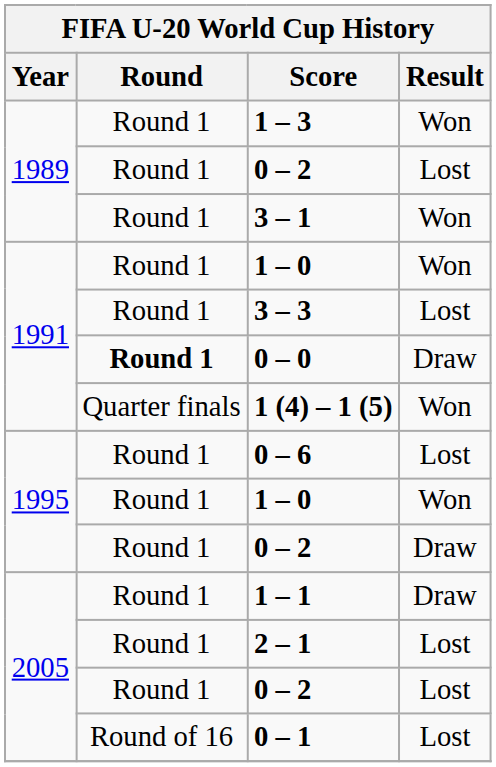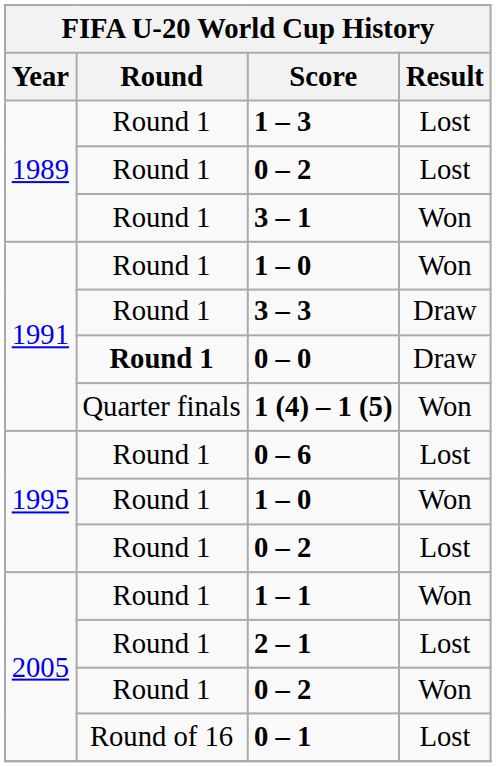 <table class="wikitable" style="text-align: center;font-size:90%;">
 <tr>
 <th colspan=4>FIFA U-20 World Cup History</th>
 </tr>
 <tr>
 <th>Year</th>
 <th>Round</th>
 <th>Score</th>
 <th>Result</th>
 </tr>
 <tr>
 <td rowspan=3><a href='#'>1989</a></td>
 <td>Round 1</td>
 <td align="left"> <strong>1 – 3</strong> </td>
-<td>Won</td>
+<td>Lost</td>
 </tr>
 <tr>
 <td>Round 1</td>
 <td align="left"> <strong>0 – 2</strong> </td>
 <td>Lost</td>
 </tr>
 <tr>
 <td>Round 1</td>
 <td align="left"> <strong>3 – 1</strong> </td>
 <td>Won</td>
 </tr>
 <tr>
 <td rowspan=4><a href='#'>1991</a></td>
 <td>Round 1</td>
 <td align="left"> <strong>1 – 0</strong> </td>
 <td>Won</td>
 </tr>
 <tr>
 <td>Round 1</td>
 <td align="left"> <strong>3 – 3</strong> </td>
-<td>Lost</td>
+<td>Draw</td>
 </tr>
 <tr>
 <td><strong>Round 1</strong></td>
 <td align="left"> <strong>0 – 0</strong> </td>
 <td>Draw</td>
 </tr>
 <tr>
 <td>Quarter finals</td>
 <td align="left"> <strong>1 (4) – 1 (5)</strong> </td>
 <td>Won</td>
 </tr>
 <tr>
 <td rowspan=3><a href='#'>1995</a></td>
 <td>Round 1</td>
 <td align="left"> <strong>0 – 6</strong> </td>
 <td>Lost</td>
 </tr>
 <tr>
 <td>Round 1</td>
 <td align="left"> <strong>1 – 0</strong> </td>
 <td>Won</td>
 </tr>
 <tr>
 <td>Round 1</td>
 <td align="left"> <strong>0 – 2</strong> </td>
-<td>Draw</td>
+<td>Lost</td>
 </tr>
 <tr>
 <td rowspan=4><a href='#'>2005</a></td>
 <td>Round 1</td>
 <td align="left"> <strong>1 – 1</strong> </td>
-<td>Draw</td>
+<td>Won</td>
 </tr>
 <tr>
 <td>Round 1</td>
 <td align="left"> <strong>2 – 1</strong> </td>
 <td>Lost</td>
 </tr>
 <tr>
 <td>Round 1</td>
 <td align="left"> <strong>0 – 2</strong> </td>
-<td>Lost</td>
+<td>Won</td>
 </tr>
 <tr>
 <td>Round of 16</td>
 <td align="left"> <strong>0 – 1</strong> </td>
 <td>Lost</td>
 </tr>
 <tr>
 </tr>
 </table>
